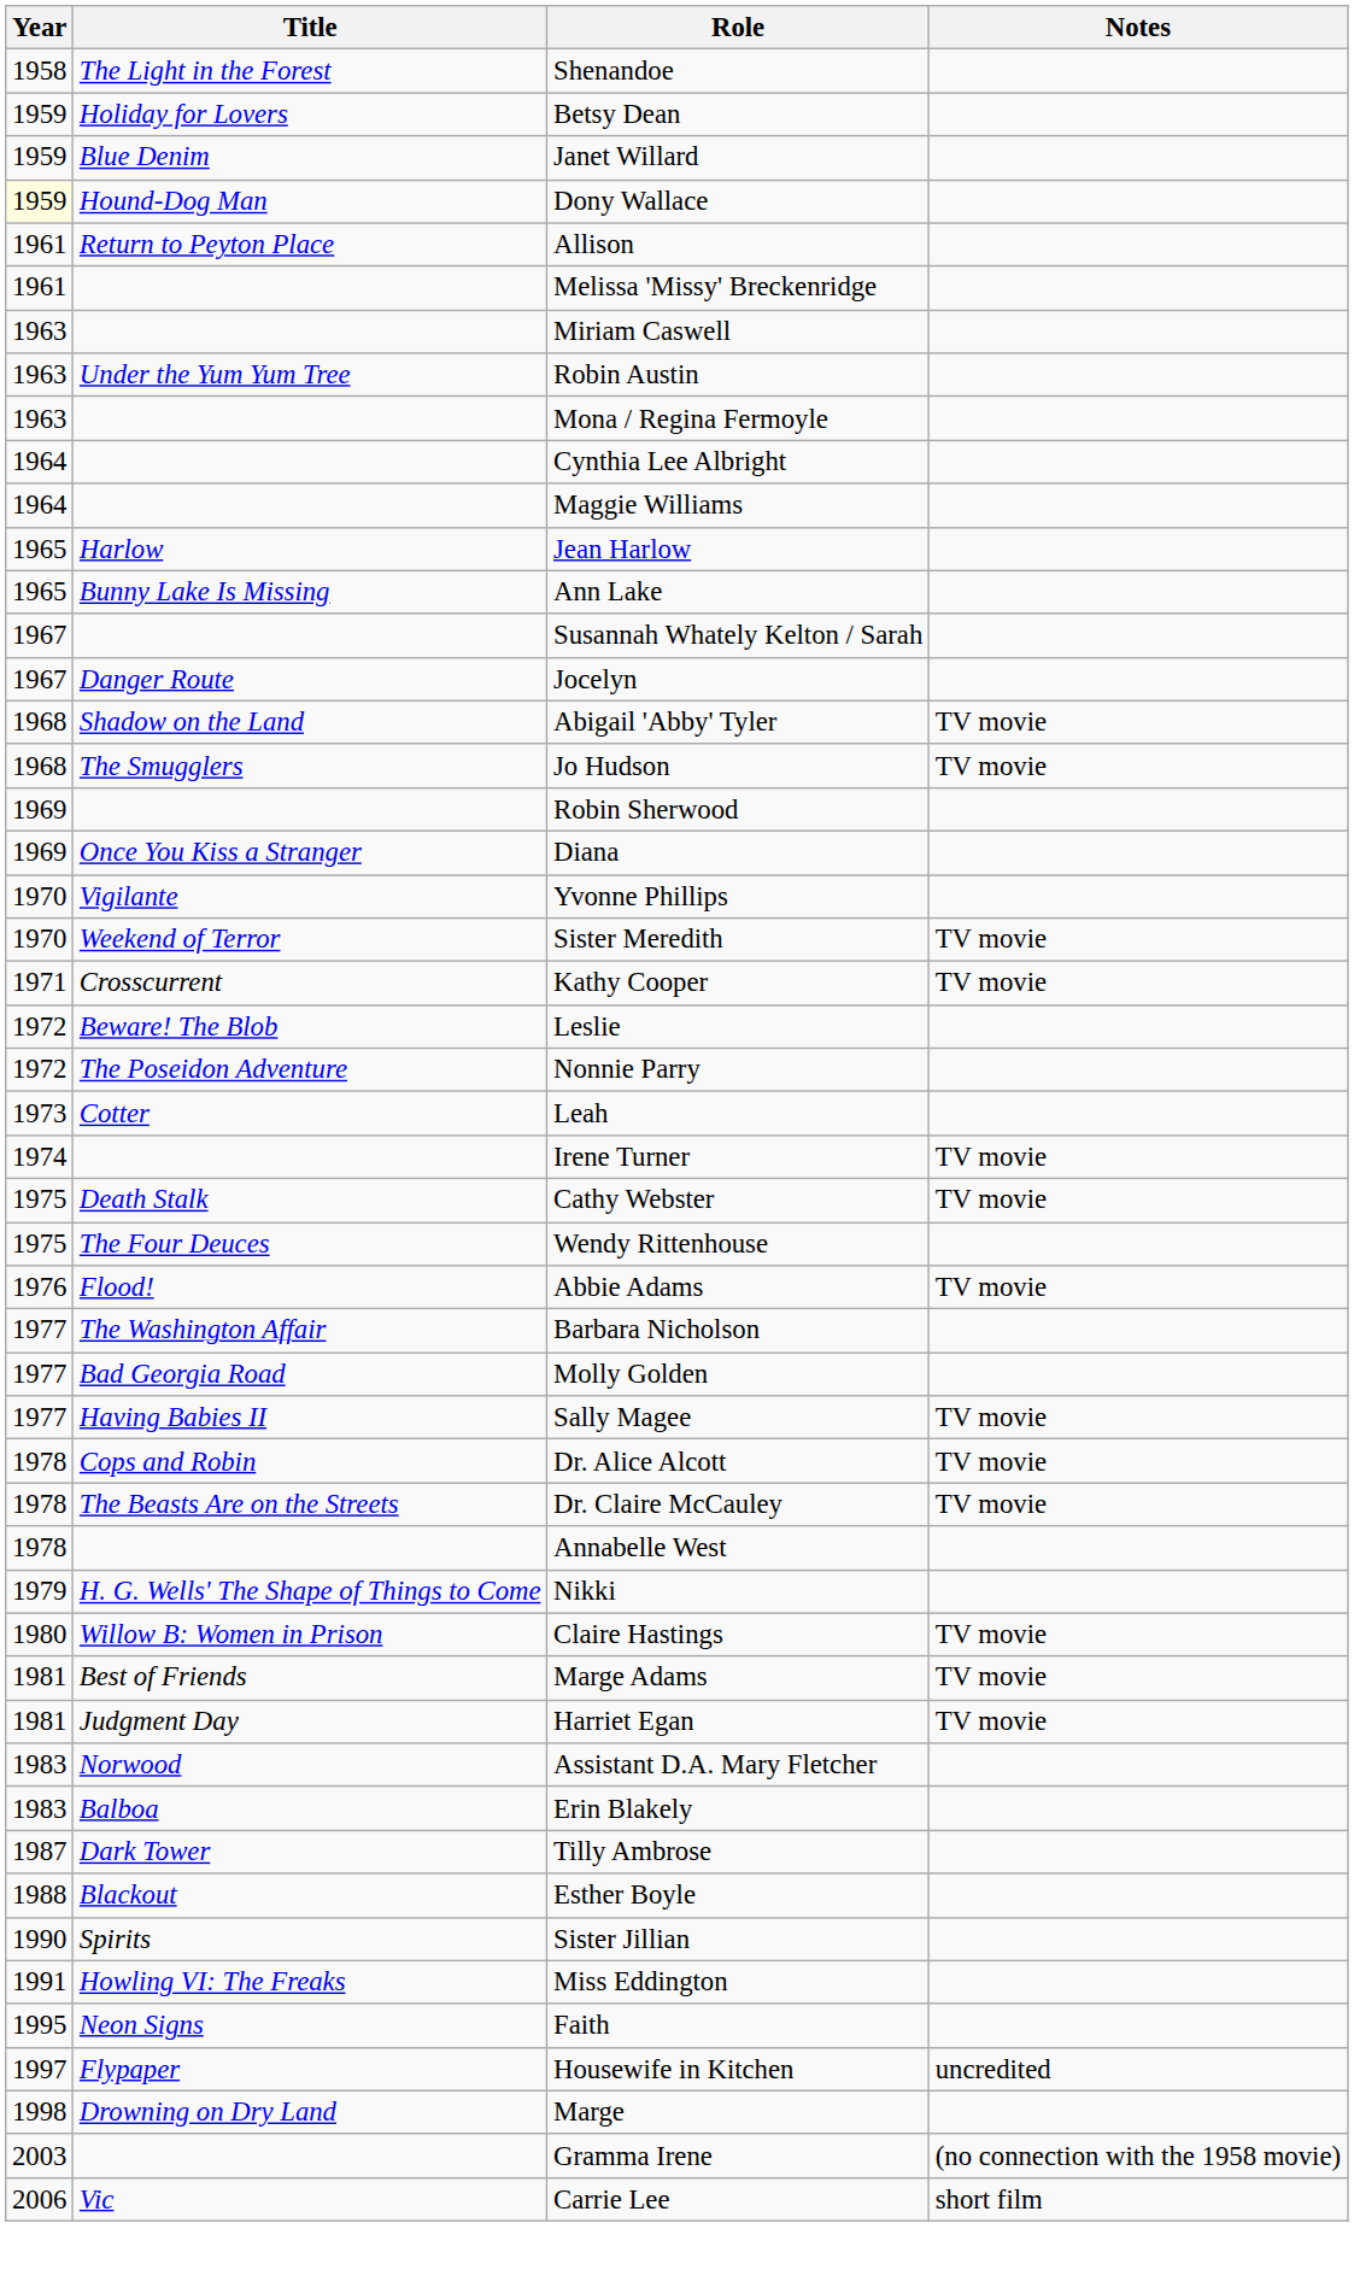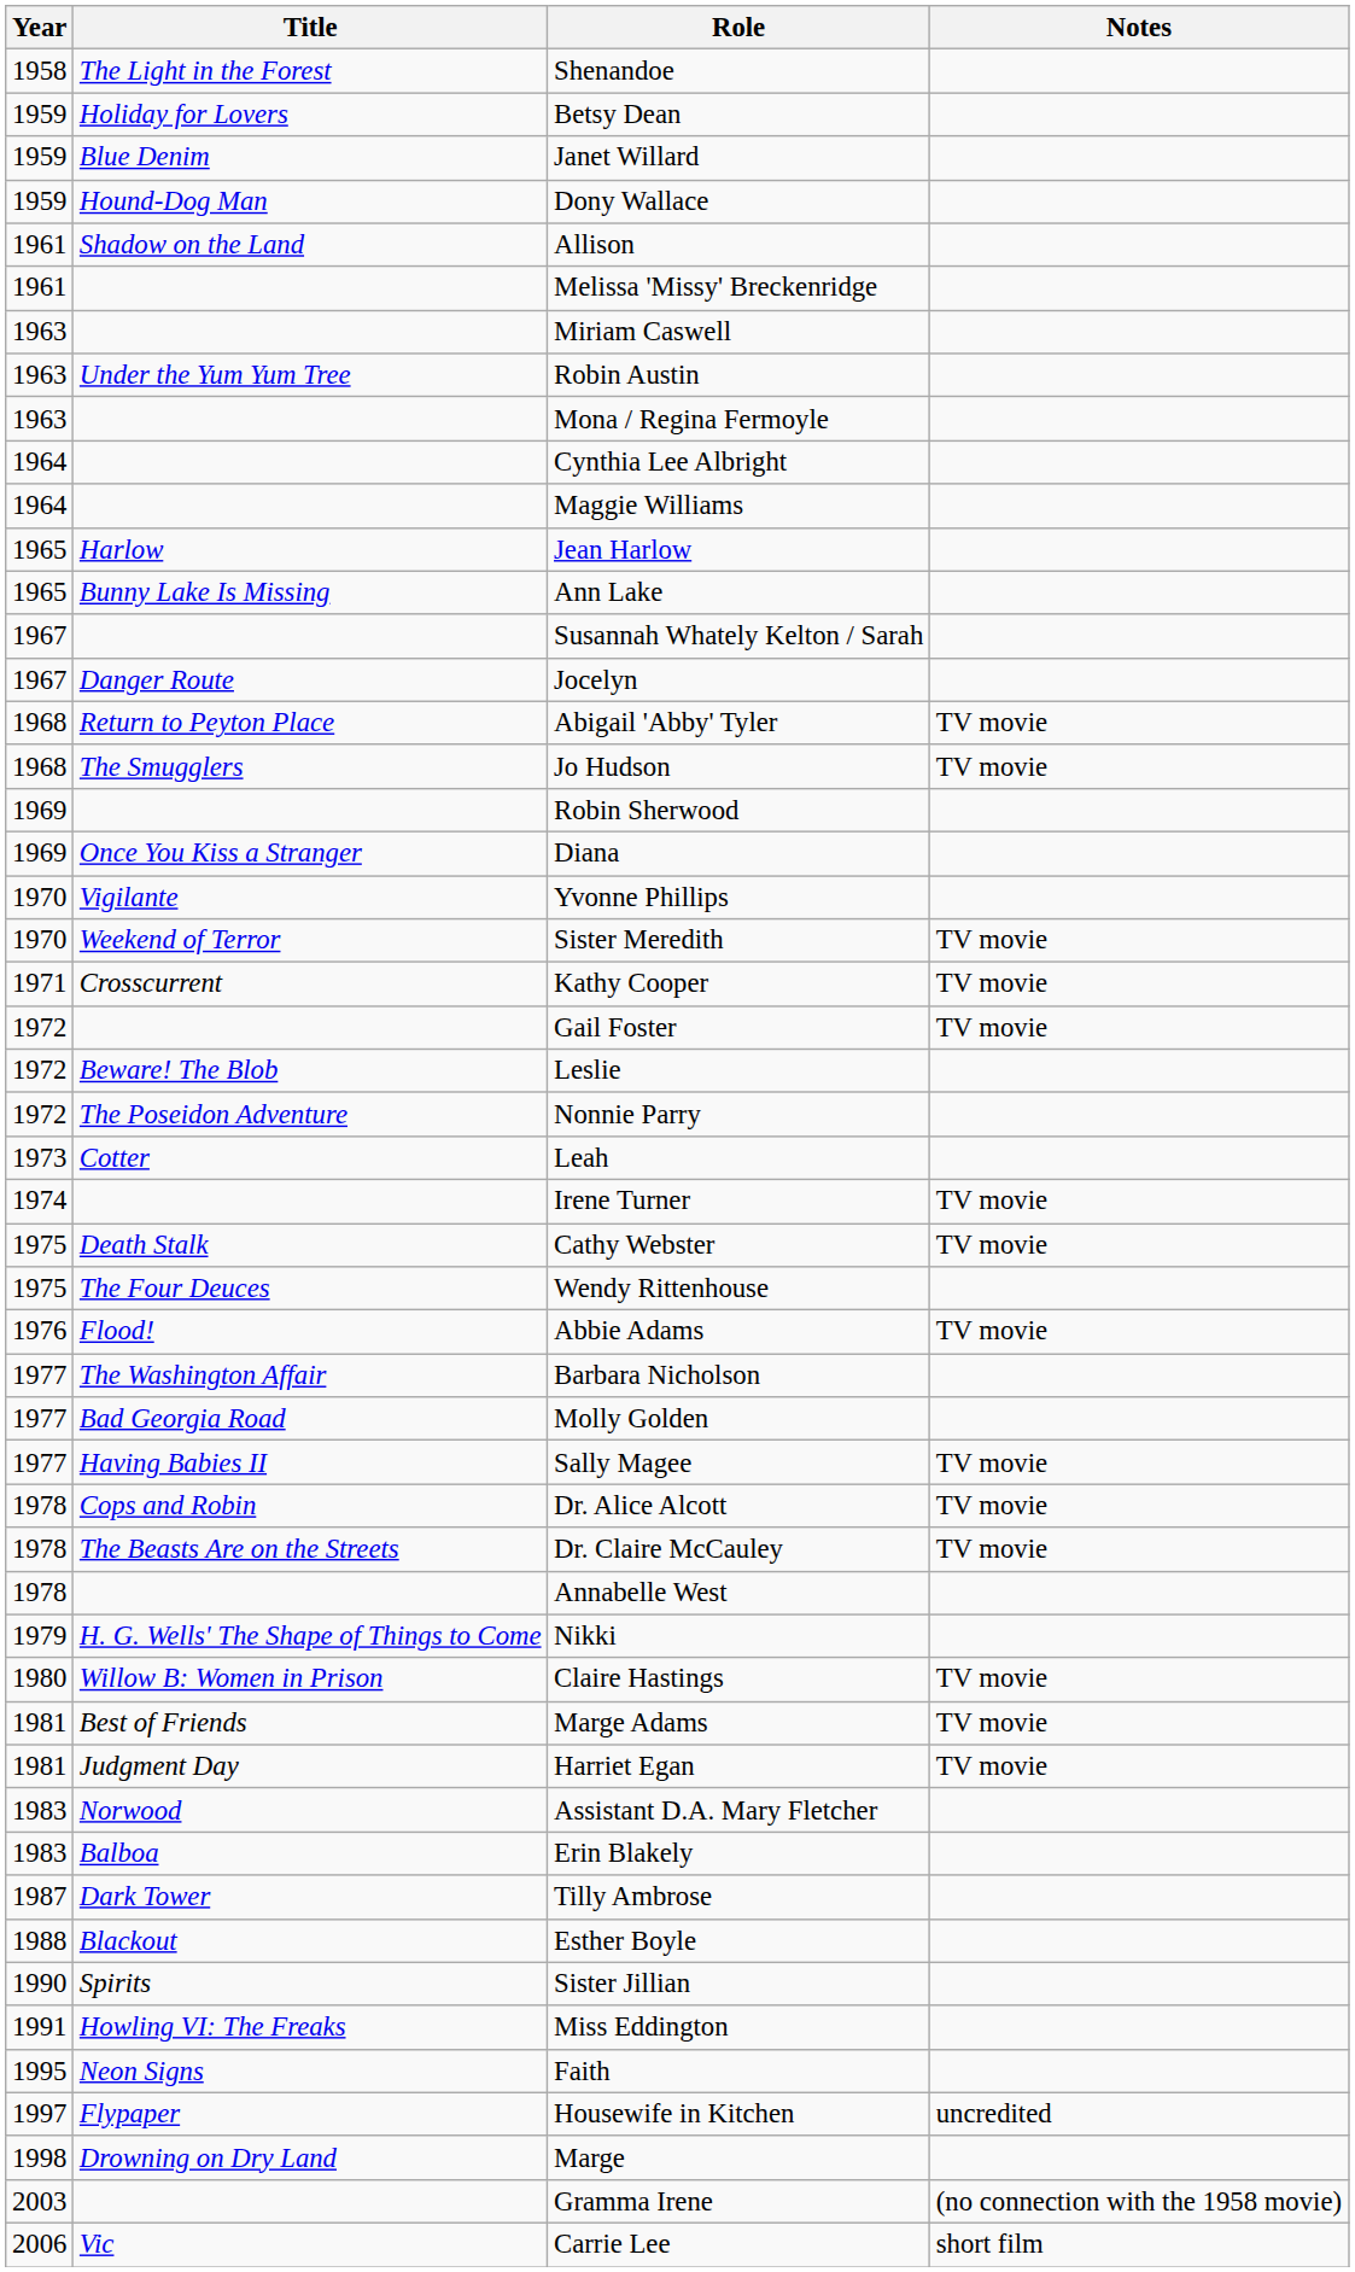 <table class="wikitable sortable">
 <tr>
 <th>Year</th>
 <th>Title</th>
 <th>Role</th>
 <th class="unsortable">Notes</th>
 </tr>
 <tr>
 <td>1958</td>
 <td><em><a href='#'>The Light in the Forest</a></em></td>
 <td>Shenandoe</td>
 <td></td>
 </tr>
 <tr>
 <td>1959</td>
 <td><em><a href='#'>Holiday for Lovers</a></em></td>
 <td>Betsy Dean</td>
 <td></td>
 </tr>
 <tr>
 <td>1959</td>
 <td><em><a href='#'>Blue Denim</a></em></td>
 <td>Janet Willard</td>
 <td></td>
 </tr>
 <tr>
-<td style="background: lightyellow;">1959</td>
+<td>1959</td>
 <td><em><a href='#'>Hound-Dog Man</a></em></td>
 <td>Dony Wallace</td>
 <td></td>
 </tr>
 <tr>
 <td>1961</td>
-<td><em><a href='#'>Return to Peyton Place</a></em></td>
+<td><em><a href='#'>Shadow on the Land</a></em></td>
 <td>Allison</td>
 <td></td>
 </tr>
 <tr>
 <td>1961</td>
 <td><em></em></td>
 <td>Melissa 'Missy' Breckenridge</td>
 <td></td>
 </tr>
 <tr>
 <td>1963</td>
 <td><em></em></td>
 <td>Miriam Caswell</td>
 <td></td>
 </tr>
 <tr>
 <td>1963</td>
 <td><em><a href='#'>Under the Yum Yum Tree</a></em></td>
 <td>Robin Austin</td>
 <td></td>
 </tr>
 <tr>
 <td>1963</td>
 <td><em></em></td>
 <td>Mona / Regina Fermoyle</td>
 <td></td>
 </tr>
 <tr>
 <td>1964</td>
 <td><em></em></td>
 <td>Cynthia Lee Albright</td>
 <td></td>
 </tr>
 <tr>
 <td>1964</td>
 <td><em></em></td>
 <td>Maggie Williams</td>
 <td></td>
 </tr>
 <tr>
 <td>1965</td>
 <td><em><a href='#'>Harlow</a></em></td>
 <td><a href='#'>Jean Harlow</a></td>
 <td></td>
 </tr>
 <tr>
 <td>1965</td>
 <td><em><a href='#'>Bunny Lake Is Missing</a></em></td>
 <td>Ann Lake</td>
 <td></td>
 </tr>
 <tr>
 <td>1967</td>
 <td><em></em></td>
 <td>Susannah Whately Kelton / Sarah</td>
 <td></td>
 </tr>
 <tr>
 <td>1967</td>
 <td><em><a href='#'>Danger Route</a></em></td>
 <td>Jocelyn</td>
 <td></td>
 </tr>
 <tr>
 <td>1968</td>
-<td><em><a href='#'>Shadow on the Land</a></em></td>
+<td><em><a href='#'>Return to Peyton Place</a></em></td>
 <td>Abigail 'Abby' Tyler</td>
 <td>TV movie</td>
 </tr>
 <tr>
 <td>1968</td>
 <td><em><a href='#'>The Smugglers</a></em></td>
 <td>Jo Hudson</td>
 <td>TV movie</td>
 </tr>
 <tr>
 <td>1969</td>
 <td><em></em></td>
 <td>Robin Sherwood</td>
 <td></td>
 </tr>
 <tr>
 <td>1969</td>
 <td><em><a href='#'>Once You Kiss a Stranger</a></em></td>
 <td>Diana</td>
 <td></td>
 </tr>
 <tr>
 <td>1970</td>
 <td><em><a href='#'>Vigilante</a></em></td>
 <td>Yvonne Phillips</td>
 <td></td>
 </tr>
 <tr>
 <td>1970</td>
 <td><em><a href='#'>Weekend of Terror</a></em></td>
 <td>Sister Meredith</td>
 <td>TV movie</td>
 </tr>
 <tr>
 <td>1971</td>
 <td><em>Crosscurrent</em></td>
 <td>Kathy Cooper</td>
+<td>TV movie</td>
+</tr>
+<tr>
+<td>1972</td>
+<td><em></em></td>
+<td>Gail Foster</td>
 <td>TV movie</td>
 </tr>
 <tr>
 <td>1972</td>
 <td><em><a href='#'>Beware! The Blob</a></em></td>
 <td>Leslie</td>
 <td></td>
 </tr>
 <tr>
 <td>1972</td>
 <td><em><a href='#'>The Poseidon Adventure</a></em></td>
 <td>Nonnie Parry</td>
 <td></td>
 </tr>
 <tr>
 <td>1973</td>
 <td><em><a href='#'>Cotter</a></em></td>
 <td>Leah</td>
 <td></td>
 </tr>
 <tr>
 <td>1974</td>
 <td><em></em></td>
 <td>Irene Turner</td>
 <td>TV movie</td>
 </tr>
 <tr>
 <td>1975</td>
 <td><em><a href='#'>Death Stalk</a></em></td>
 <td>Cathy Webster</td>
 <td>TV movie</td>
 </tr>
 <tr>
 <td>1975</td>
 <td><em><a href='#'>The Four Deuces</a></em></td>
 <td>Wendy Rittenhouse</td>
 <td></td>
 </tr>
 <tr>
 <td>1976</td>
 <td><em><a href='#'>Flood!</a></em></td>
 <td>Abbie Adams</td>
 <td>TV movie</td>
 </tr>
 <tr>
 <td>1977</td>
 <td><em><a href='#'>The Washington Affair</a></em></td>
 <td>Barbara Nicholson</td>
 <td></td>
 </tr>
 <tr>
 <td>1977</td>
 <td><em><a href='#'>Bad Georgia Road</a></em></td>
 <td>Molly Golden</td>
 <td></td>
 </tr>
 <tr>
 <td>1977</td>
 <td><em><a href='#'>Having Babies II</a></em></td>
 <td>Sally Magee</td>
 <td>TV movie</td>
 </tr>
 <tr>
 <td>1978</td>
 <td><em><a href='#'>Cops and Robin</a></em></td>
 <td>Dr. Alice Alcott</td>
 <td>TV movie</td>
 </tr>
 <tr>
 <td>1978</td>
 <td><em><a href='#'>The Beasts Are on the Streets</a></em></td>
 <td>Dr. Claire McCauley</td>
 <td>TV movie</td>
 </tr>
 <tr>
 <td>1978</td>
 <td><em></em></td>
 <td>Annabelle West</td>
 <td></td>
 </tr>
 <tr>
 <td>1979</td>
 <td><em><a href='#'>H. G. Wells' The Shape of Things to Come</a></em></td>
 <td>Nikki</td>
 <td></td>
 </tr>
 <tr>
 <td>1980</td>
 <td><em><a href='#'>Willow B: Women in Prison</a></em></td>
 <td>Claire Hastings</td>
 <td>TV movie</td>
 </tr>
 <tr>
 <td>1981</td>
 <td><em>Best of Friends</em></td>
 <td>Marge Adams</td>
 <td>TV movie</td>
 </tr>
 <tr>
 <td>1981</td>
 <td><em>Judgment Day</em></td>
 <td>Harriet Egan</td>
 <td>TV movie</td>
 </tr>
 <tr>
 <td>1983</td>
 <td><em><a href='#'>Norwood</a></em></td>
 <td>Assistant D.A. Mary Fletcher</td>
 <td></td>
 </tr>
 <tr>
 <td>1983</td>
 <td><em><a href='#'>Balboa</a></em></td>
 <td>Erin Blakely</td>
 <td></td>
 </tr>
 <tr>
 <td>1987</td>
 <td><em><a href='#'>Dark Tower</a></em></td>
 <td>Tilly Ambrose</td>
 <td></td>
 </tr>
 <tr>
 <td>1988</td>
 <td><em><a href='#'>Blackout</a></em></td>
 <td>Esther Boyle</td>
 <td></td>
 </tr>
 <tr>
 <td>1990</td>
 <td><em>Spirits</em></td>
 <td>Sister Jillian</td>
 <td></td>
 </tr>
 <tr>
 <td>1991</td>
 <td><em><a href='#'>Howling VI: The Freaks</a></em></td>
 <td>Miss Eddington</td>
 <td></td>
 </tr>
 <tr>
 <td>1995</td>
 <td><em><a href='#'>Neon Signs</a></em></td>
 <td>Faith</td>
 <td></td>
 </tr>
 <tr>
 <td>1997</td>
 <td><em><a href='#'>Flypaper</a></em></td>
 <td>Housewife in Kitchen</td>
 <td>uncredited</td>
 </tr>
 <tr>
 <td>1998</td>
 <td><em><a href='#'>Drowning on Dry Land</a></em></td>
 <td>Marge</td>
 <td></td>
 </tr>
 <tr>
 <td>2003</td>
 <td><em></em></td>
 <td>Gramma Irene</td>
 <td>(no connection with the 1958 movie)</td>
 </tr>
 <tr>
 <td>2006</td>
 <td><em><a href='#'>Vic</a></em></td>
 <td>Carrie Lee</td>
 <td>short film</td>
 </tr>
 </table>
